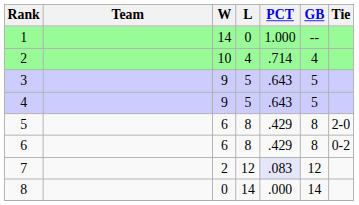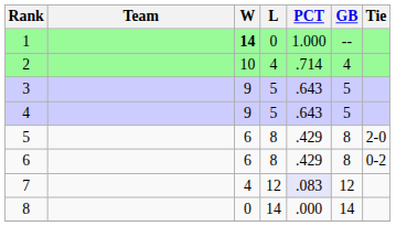 <table class="wikitable" style="text-align:center;">
 <tr>
 <th>Rank</th>
 <th width=190px>Team</th>
 <th width=20px>W</th>
 <th width=20px>L</th>
 <th width=40px><a href='#'>PCT</a></th>
 <th width=25px><a href='#'>GB</a></th>
 <th>Tie</th>
 </tr>
 <tr bgcolor="#98fb98">
 <td>1</td>
 <td align="left"></td>
-<td>14</td>
+<td><strong>14</strong></td>
 <td>0</td>
 <td>1.000</td>
 <td>--</td>
 <td></td>
 </tr>
 <tr bgcolor="#98fb98">
 <td>2</td>
 <td align="left"></td>
 <td>10</td>
 <td>4</td>
 <td>.714</td>
 <td>4</td>
 <td></td>
 </tr>
 <tr bgcolor="#CCCCFF">
 <td>3</td>
 <td align="left"></td>
 <td>9</td>
 <td>5</td>
 <td>.643</td>
 <td>5</td>
 <td></td>
 </tr>
 <tr bgcolor="#CCCCFF">
 <td>4</td>
 <td align="left"></td>
 <td>9</td>
 <td>5</td>
 <td>.643</td>
 <td>5</td>
 <td></td>
 </tr>
 <tr align="center">
 <td>5</td>
 <td align="left"></td>
 <td>6</td>
 <td>8</td>
 <td>.429</td>
 <td>8</td>
 <td>2-0</td>
 </tr>
 <tr align="center">
 <td>6</td>
 <td align="left"></td>
 <td>6</td>
 <td>8</td>
 <td>.429</td>
 <td>8</td>
 <td>0-2</td>
 </tr>
 <tr align="center">
 <td>7</td>
 <td align="left"></td>
-<td>2</td>
+<td>4</td>
 <td>12</td>
 <td style="background: lavender;">.083</td>
 <td>12</td>
 <td></td>
 </tr>
 <tr align="center">
 <td>8</td>
 <td align="left"></td>
 <td>0</td>
 <td>14</td>
 <td>.000</td>
 <td>14</td>
 <td></td>
 </tr>
 <tr align="center">
 </tr>
 </table>
